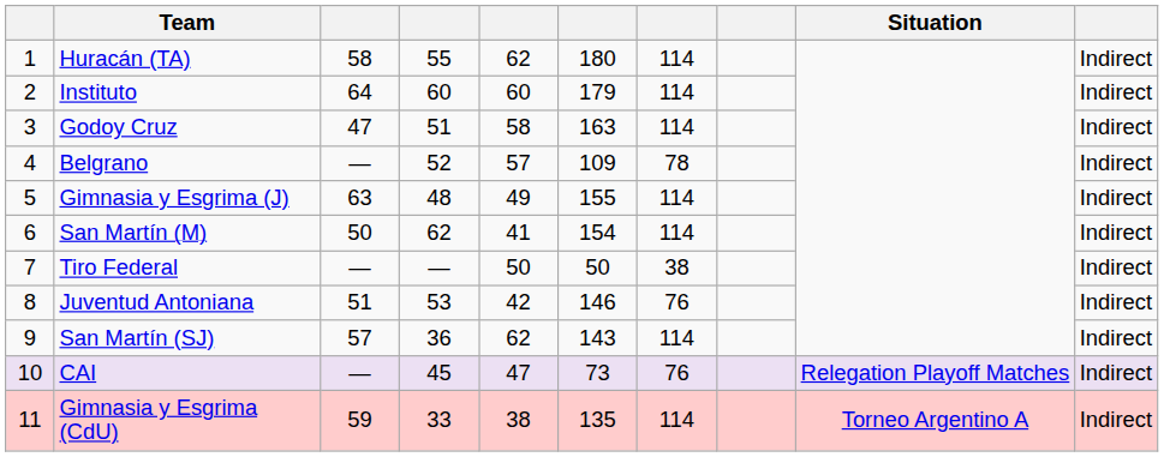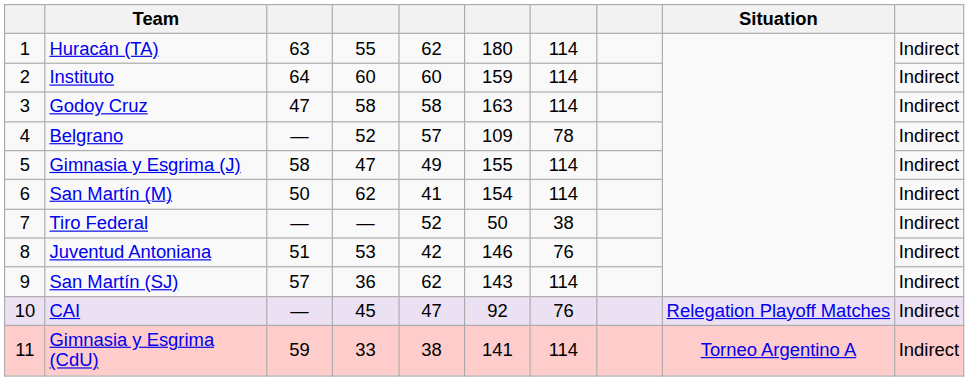 <table class="wikitable" style="text-align: center;">
 <tr>
 <th width=28><br></th>
 <th width=185>Team</th>
 <th width=50></th>
 <th width=50></th>
 <th width=50></th>
 <th width=50></th>
 <th width=50></th>
 <th width=50><br></th>
 <th>Situation</th>
 <th><br></th>
 </tr>
 <tr>
 <td>1</td>
 <td align="left"><a href='#'>Huracán (TA)</a></td>
-<td>58</td>
+<td>63</td>
 <td>55</td>
 <td>62</td>
 <td>180</td>
 <td>114</td>
 <td><strong></strong></td>
 <td rowspan=9></td>
 <td>Indirect</td>
 </tr>
 <tr>
 <td>2</td>
 <td align="left"><a href='#'>Instituto</a></td>
 <td>64</td>
 <td>60</td>
 <td>60</td>
-<td>179</td>
+<td>159</td>
 <td>114</td>
 <td><strong></strong></td>
 <td>Indirect</td>
 </tr>
 <tr>
 <td>3</td>
 <td align="left"><a href='#'>Godoy Cruz</a></td>
 <td>47</td>
-<td>51</td>
+<td>58</td>
 <td>58</td>
 <td>163</td>
 <td>114</td>
 <td><strong></strong></td>
 <td>Indirect</td>
 </tr>
 <tr>
 <td>4</td>
 <td align="left"><a href='#'>Belgrano</a></td>
 <td>—</td>
 <td>52</td>
 <td>57</td>
 <td>109</td>
 <td>78</td>
 <td><strong></strong></td>
 <td>Indirect</td>
 </tr>
 <tr>
 <td>5</td>
 <td align="left"><a href='#'>Gimnasia y Esgrima (J)</a></td>
-<td>63</td>
-<td>48</td>
+<td>58</td>
+<td>47</td>
 <td>49</td>
 <td>155</td>
 <td>114</td>
 <td><strong></strong></td>
 <td>Indirect</td>
 </tr>
 <tr>
 <td>6</td>
 <td align="left"><a href='#'>San Martín (M)</a></td>
 <td>50</td>
 <td>62</td>
 <td>41</td>
 <td>154</td>
 <td>114</td>
 <td><strong></strong></td>
 <td>Indirect</td>
 </tr>
 <tr>
 <td>7</td>
 <td align="left"><a href='#'>Tiro Federal</a></td>
 <td>—</td>
 <td>—</td>
-<td>50</td>
+<td>52</td>
 <td>50</td>
 <td>38</td>
 <td><strong></strong></td>
 <td>Indirect</td>
 </tr>
 <tr>
 <td>8</td>
 <td align="left"><a href='#'>Juventud Antoniana</a></td>
 <td>51</td>
 <td>53</td>
 <td>42</td>
 <td>146</td>
 <td>76</td>
 <td><strong></strong></td>
 <td>Indirect</td>
 </tr>
 <tr>
 <td>9</td>
 <td align="left"><a href='#'>San Martín (SJ)</a></td>
 <td>57</td>
 <td>36</td>
 <td>62</td>
 <td>143</td>
 <td>114</td>
 <td><strong></strong></td>
 <td>Indirect</td>
 </tr>
 <tr bgcolor=#ece0f3>
 <td>10</td>
 <td align="left"><a href='#'>CAI</a></td>
 <td>—</td>
 <td>45</td>
 <td>47</td>
-<td>73</td>
+<td>92</td>
 <td>76</td>
 <td><strong></strong></td>
 <td><a href='#'>Relegation Playoff Matches</a></td>
 <td>Indirect</td>
 </tr>
 <tr bgcolor=#ffcccc>
 <td>11</td>
 <td align="left"><a href='#'>Gimnasia y Esgrima (CdU)</a></td>
 <td>59</td>
 <td>33</td>
 <td>38</td>
-<td>135</td>
+<td>141</td>
 <td>114</td>
 <td><strong></strong></td>
 <td><a href='#'>Torneo Argentino A</a></td>
 <td>Indirect</td>
 </tr>
 </table>
